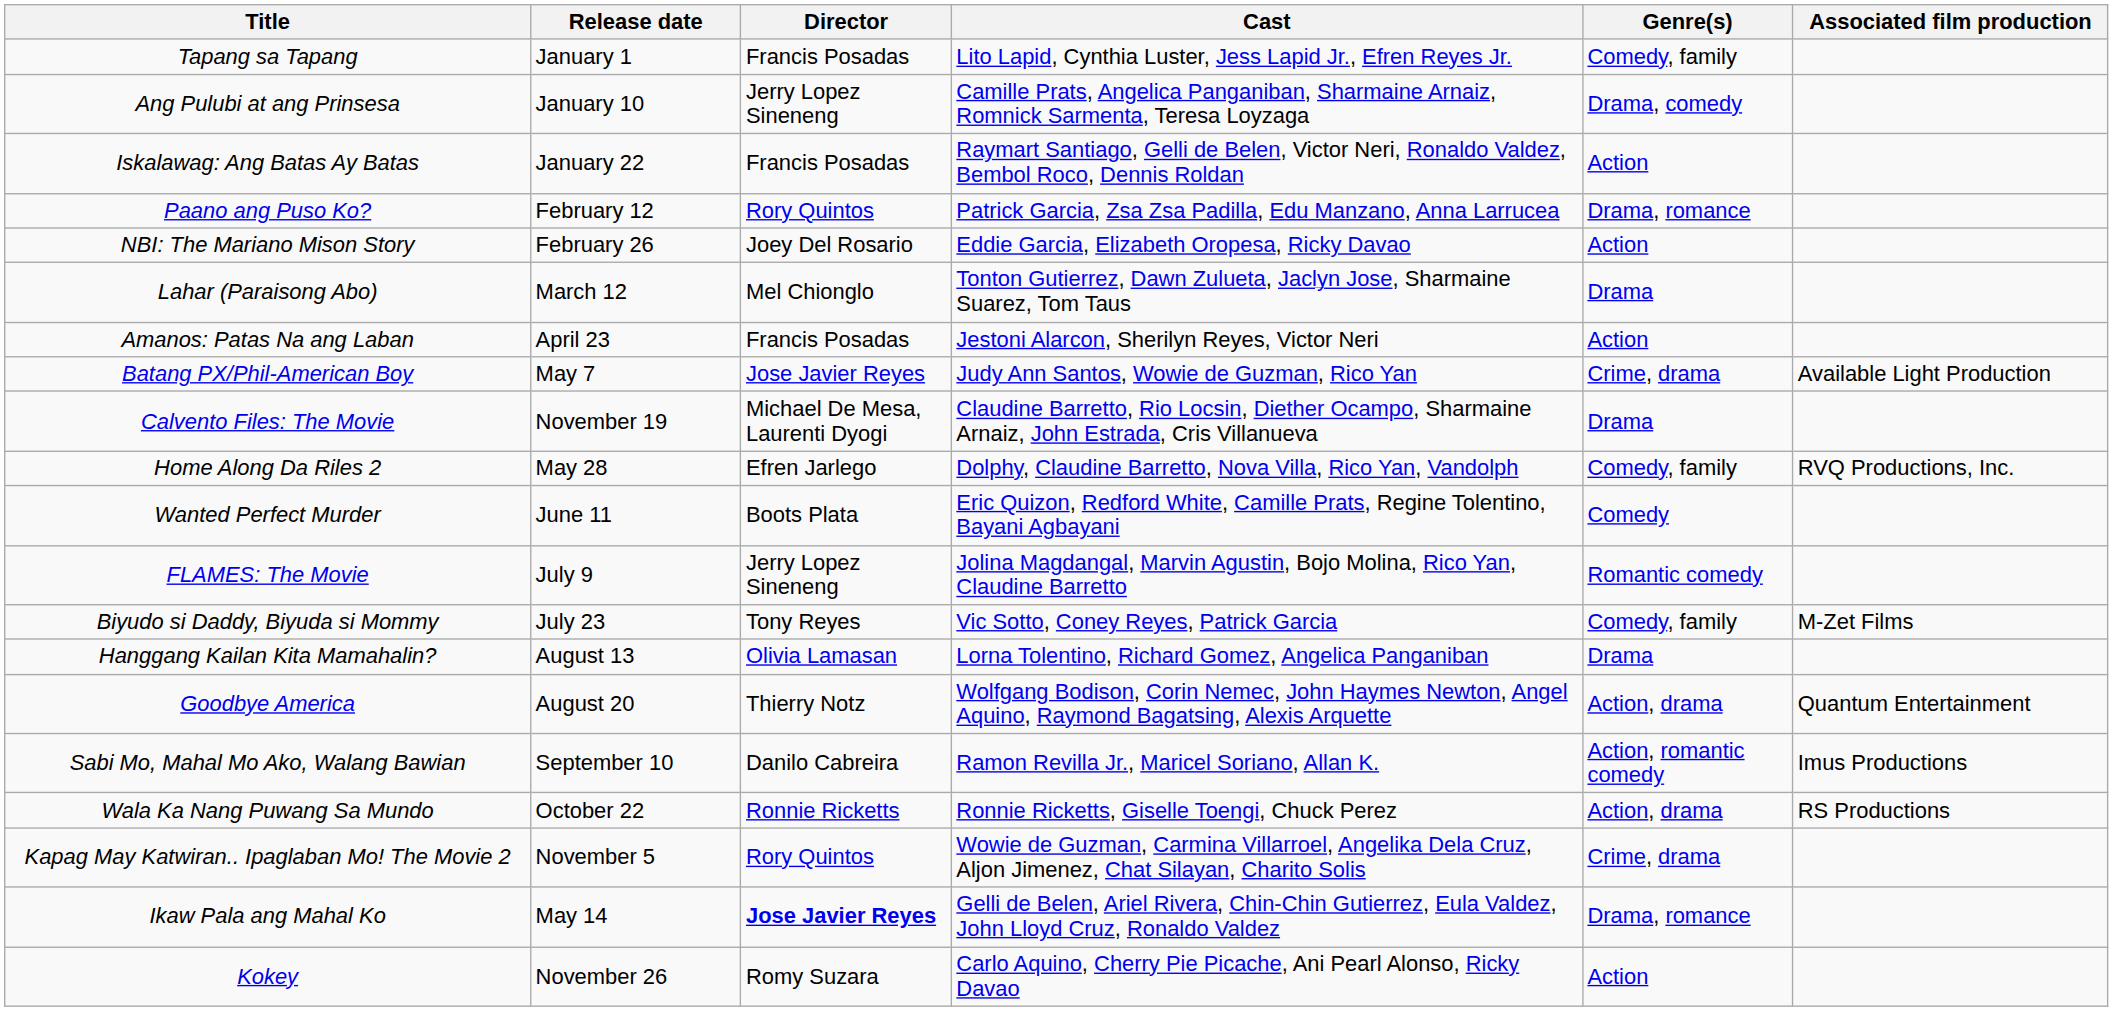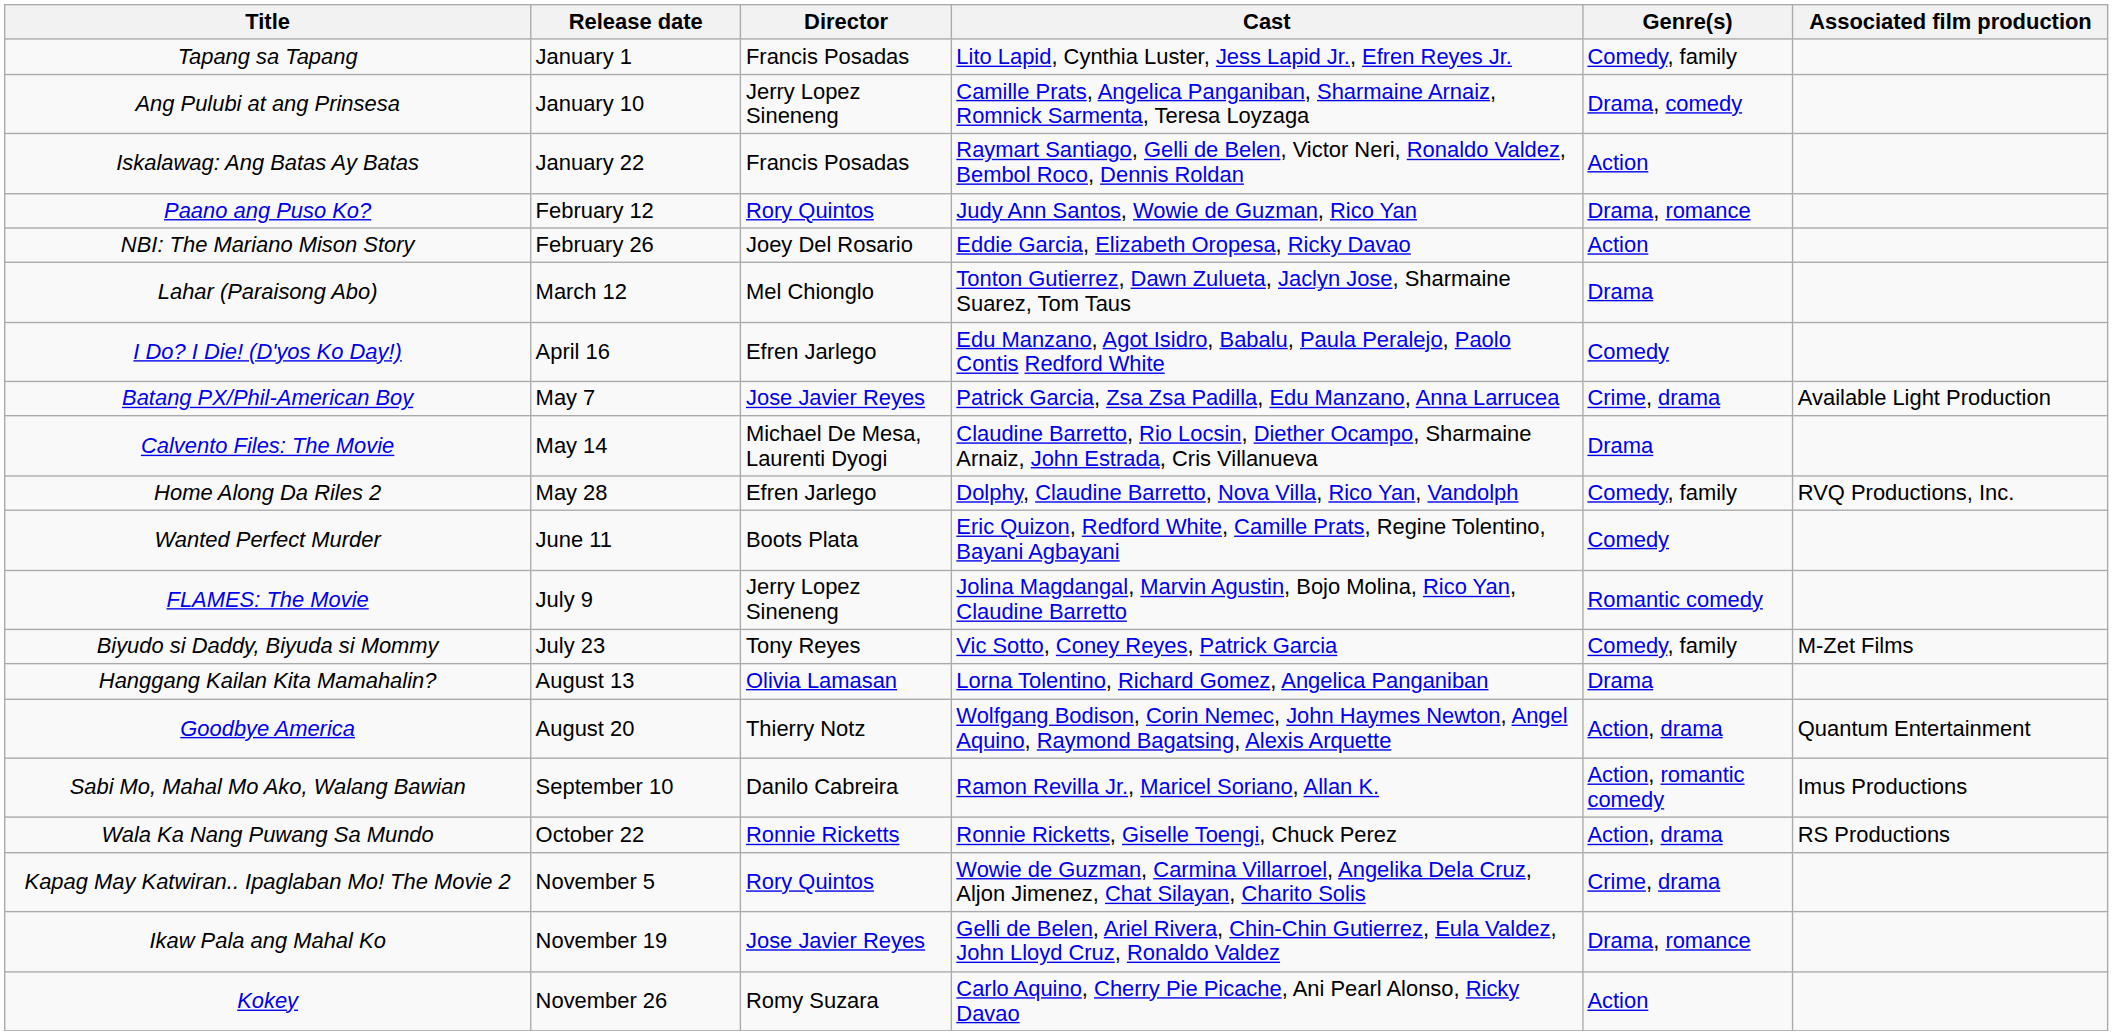 <table class="wikitable" style="width:97%">
 <tr>
 <th style="width:25%;">Title</th>
 <th style="width:10%;">Release date</th>
 <th style="width:10%;">Director</th>
 <th style="width:30%;">Cast</th>
 <th style="width:10%;">Genre(s)</th>
 <th style="width:15%;">Associated film production</th>
 </tr>
 <tr>
 <td style="text-align:center;"><em>Tapang sa Tapang</em></td>
 <td>January 1</td>
 <td>Francis Posadas</td>
 <td><a href='#'>Lito Lapid</a>, Cynthia Luster, <a href='#'>Jess Lapid Jr.</a>, <a href='#'>Efren Reyes Jr.</a></td>
 <td><a href='#'>Comedy</a>, family</td>
 <td></td>
 </tr>
 <tr>
 <td style="text-align:center;"><em>Ang Pulubi at ang Prinsesa</em></td>
 <td>January 10</td>
 <td>Jerry Lopez Sineneng</td>
 <td><a href='#'>Camille Prats</a>, <a href='#'>Angelica Panganiban</a>, <a href='#'>Sharmaine Arnaiz</a>, <a href='#'>Romnick Sarmenta</a>, Teresa Loyzaga</td>
 <td><a href='#'>Drama</a>, <a href='#'>comedy</a></td>
 <td></td>
 </tr>
 <tr>
 <td style="text-align:center;"><em>Iskalawag: Ang Batas Ay Batas</em></td>
 <td>January 22</td>
 <td>Francis Posadas</td>
 <td><a href='#'>Raymart Santiago</a>, <a href='#'>Gelli de Belen</a>, Victor Neri, <a href='#'>Ronaldo Valdez</a>, <a href='#'>Bembol Roco</a>, <a href='#'>Dennis Roldan</a></td>
 <td><a href='#'>Action</a></td>
 <td></td>
 </tr>
 <tr>
 <td style="text-align:center;"><em><a href='#'>Paano ang Puso Ko?</a></em></td>
 <td>February 12</td>
 <td><a href='#'>Rory Quintos</a></td>
-<td><a href='#'>Patrick Garcia</a>, <a href='#'>Zsa Zsa Padilla</a>, <a href='#'>Edu Manzano</a>, <a href='#'>Anna Larrucea</a></td>
+<td><a href='#'>Judy Ann Santos</a>, <a href='#'>Wowie de Guzman</a>, <a href='#'>Rico Yan</a></td>
 <td><a href='#'>Drama</a>, <a href='#'>romance</a></td>
 <td></td>
 </tr>
 <tr>
 <td style="text-align:center;"><em>NBI: The Mariano Mison Story</em></td>
 <td>February 26</td>
 <td>Joey Del Rosario</td>
 <td><a href='#'>Eddie Garcia</a>, <a href='#'>Elizabeth Oropesa</a>, <a href='#'>Ricky Davao</a></td>
 <td><a href='#'>Action</a></td>
 <td></td>
 </tr>
 <tr>
 <td style="text-align:center;"><em>Lahar (Paraisong Abo)</em></td>
 <td>March 12</td>
 <td>Mel Chionglo</td>
 <td><a href='#'>Tonton Gutierrez</a>, <a href='#'>Dawn Zulueta</a>, <a href='#'>Jaclyn Jose</a>, Sharmaine Suarez, Tom Taus</td>
 <td><a href='#'>Drama</a></td>
 <td></td>
 </tr>
 <tr>
-<td style="text-align:center;"><em>Amanos: Patas Na ang Laban</em></td>
-<td>April 23</td>
-<td>Francis Posadas</td>
-<td><a href='#'>Jestoni Alarcon</a>, Sherilyn Reyes, Victor Neri</td>
-<td><a href='#'>Action</a></td>
+<td style="text-align:center;"><em><a href='#'>I Do? I Die! (D'yos Ko Day!)</a></em></td>
+<td>April 16</td>
+<td>Efren Jarlego</td>
+<td><a href='#'>Edu Manzano</a>, <a href='#'>Agot Isidro</a>, <a href='#'>Babalu</a>, <a href='#'>Paula Peralejo</a>, <a href='#'>Paolo Contis</a> <a href='#'>Redford White</a></td>
+<td><a href='#'>Comedy</a></td>
 <td></td>
 </tr>
 <tr>
 <td style="text-align:center;"><em><a href='#'>Batang PX/Phil-American Boy</a></em></td>
 <td>May 7</td>
 <td><a href='#'>Jose Javier Reyes</a></td>
-<td><a href='#'>Judy Ann Santos</a>, <a href='#'>Wowie de Guzman</a>, <a href='#'>Rico Yan</a></td>
+<td><a href='#'>Patrick Garcia</a>, <a href='#'>Zsa Zsa Padilla</a>, <a href='#'>Edu Manzano</a>, <a href='#'>Anna Larrucea</a></td>
 <td><a href='#'>Crime</a>, <a href='#'>drama</a></td>
 <td>Available Light Production</td>
 </tr>
 <tr>
 <td style="text-align:center;"><em><a href='#'>Calvento Files: The Movie</a></em></td>
-<td>November 19</td>
+<td>May 14</td>
 <td>Michael De Mesa, Laurenti Dyogi</td>
 <td><a href='#'>Claudine Barretto</a>, <a href='#'>Rio Locsin</a>, <a href='#'>Diether Ocampo</a>, Sharmaine Arnaiz, <a href='#'>John Estrada</a>, Cris Villanueva</td>
 <td><a href='#'>Drama</a></td>
 <td></td>
 </tr>
 <tr>
 <td style="text-align:center;"><em>Home Along Da Riles 2</em></td>
 <td>May 28</td>
 <td>Efren Jarlego</td>
 <td><a href='#'>Dolphy</a>, <a href='#'>Claudine Barretto</a>, <a href='#'>Nova Villa</a>, <a href='#'>Rico Yan</a>, <a href='#'>Vandolph</a></td>
 <td><a href='#'>Comedy</a>, family</td>
 <td>RVQ Productions, Inc.</td>
 </tr>
 <tr>
 <td style="text-align:center;"><em>Wanted Perfect Murder</em></td>
 <td>June 11</td>
 <td>Boots Plata</td>
 <td><a href='#'>Eric Quizon</a>, <a href='#'>Redford White</a>, <a href='#'>Camille Prats</a>, Regine Tolentino, <a href='#'>Bayani Agbayani</a></td>
 <td><a href='#'>Comedy</a></td>
 <td></td>
 </tr>
 <tr>
 <td style="text-align:center;"><em><a href='#'>FLAMES: The Movie</a></em></td>
 <td>July 9</td>
 <td>Jerry Lopez Sineneng</td>
 <td><a href='#'>Jolina Magdangal</a>, <a href='#'>Marvin Agustin</a>, Bojo Molina, <a href='#'>Rico Yan</a>, <a href='#'>Claudine Barretto</a></td>
 <td><a href='#'>Romantic comedy</a></td>
 <td></td>
 </tr>
 <tr>
 <td style="text-align:center;"><em>Biyudo si Daddy, Biyuda si Mommy</em></td>
 <td>July 23</td>
 <td>Tony Reyes</td>
 <td><a href='#'>Vic Sotto</a>, <a href='#'>Coney Reyes</a>, <a href='#'>Patrick Garcia</a></td>
 <td><a href='#'>Comedy</a>, family</td>
 <td>M-Zet Films</td>
 </tr>
 <tr>
 <td style="text-align:center;"><em>Hanggang Kailan Kita Mamahalin?</em></td>
 <td>August 13</td>
 <td><a href='#'>Olivia Lamasan</a></td>
 <td><a href='#'>Lorna Tolentino</a>, <a href='#'>Richard Gomez</a>, <a href='#'>Angelica Panganiban</a></td>
 <td><a href='#'>Drama</a></td>
 <td></td>
 </tr>
 <tr>
 <td style="text-align:center;"><em><a href='#'>Goodbye America</a></em></td>
 <td>August 20</td>
 <td>Thierry Notz</td>
 <td><a href='#'>Wolfgang Bodison</a>, <a href='#'>Corin Nemec</a>, <a href='#'>John Haymes Newton</a>, <a href='#'>Angel Aquino</a>, <a href='#'>Raymond Bagatsing</a>, <a href='#'>Alexis Arquette</a></td>
 <td><a href='#'>Action</a>, <a href='#'>drama</a></td>
 <td>Quantum Entertainment</td>
 </tr>
 <tr>
 <td style="text-align:center;"><em>Sabi Mo, Mahal Mo Ako, Walang Bawian</em></td>
 <td>September 10</td>
 <td>Danilo Cabreira</td>
 <td><a href='#'>Ramon Revilla Jr.</a>, <a href='#'>Maricel Soriano</a>, <a href='#'>Allan K.</a></td>
 <td><a href='#'>Action</a>, <a href='#'>romantic comedy</a></td>
 <td>Imus Productions</td>
 </tr>
 <tr>
 <td style="text-align:center;"><em>Wala Ka Nang Puwang Sa Mundo</em></td>
 <td>October 22</td>
 <td><a href='#'>Ronnie Ricketts</a></td>
 <td><a href='#'>Ronnie Ricketts</a>, <a href='#'>Giselle Toengi</a>, Chuck Perez</td>
 <td><a href='#'>Action</a>, <a href='#'>drama</a></td>
 <td>RS Productions</td>
 </tr>
 <tr>
 <td style="text-align:center;"><em>Kapag May Katwiran.. Ipaglaban Mo! The Movie 2</em></td>
 <td>November 5</td>
 <td><a href='#'>Rory Quintos</a></td>
 <td><a href='#'>Wowie de Guzman</a>, <a href='#'>Carmina Villarroel</a>, <a href='#'>Angelika Dela Cruz</a>, Aljon Jimenez, <a href='#'>Chat Silayan</a>, <a href='#'>Charito Solis</a></td>
 <td><a href='#'>Crime</a>, <a href='#'>drama</a></td>
 <td></td>
 </tr>
 <tr>
 <td style="text-align:center;"><em>Ikaw Pala ang Mahal Ko</em></td>
-<td>May 14</td>
-<td><strong><a href='#'>Jose Javier Reyes</a></strong></td>
+<td>November 19</td>
+<td><a href='#'>Jose Javier Reyes</a></td>
 <td><a href='#'>Gelli de Belen</a>, <a href='#'>Ariel Rivera</a>, <a href='#'>Chin-Chin Gutierrez</a>, <a href='#'>Eula Valdez</a>, <a href='#'>John Lloyd Cruz</a>, <a href='#'>Ronaldo Valdez</a></td>
 <td><a href='#'>Drama</a>, <a href='#'>romance</a></td>
 <td></td>
 </tr>
 <tr>
 <td style="text-align:center;"><em><a href='#'>Kokey</a></em></td>
 <td>November 26</td>
 <td>Romy Suzara</td>
 <td><a href='#'>Carlo Aquino</a>, <a href='#'>Cherry Pie Picache</a>, Ani Pearl Alonso, <a href='#'>Ricky Davao</a></td>
 <td><a href='#'>Action</a></td>
 <td></td>
 </tr>
 </table>
